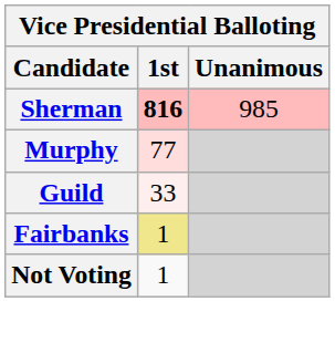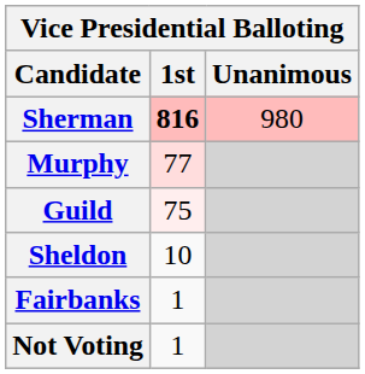 <table class="wikitable sortable" style="text-align:center">
 <tr>
 <th colspan="3"><strong>Vice Presidential Balloting</strong></th>
 </tr>
 <tr>
 <th>Candidate</th>
 <th>1st</th>
 <th>Unanimous</th>
 </tr>
 <tr>
 <th><a href='#'>Sherman</a></th>
 <td style="background:#fbb;"><strong>816</strong></td>
-<td style="background:#fbb;">985</td>
+<td style="background:#fbb;">980</td>
 </tr>
 <tr>
 <th><a href='#'>Murphy</a></th>
 <td style="background:#fdd;">77</td>
 <td style="background:#d3d3d3"></td>
 </tr>
 <tr>
 <th><a href='#'>Guild</a></th>
-<td style="background:#fee;">33</td>
+<td style="background:#fee;">75</td>
+<td style="background:#d3d3d3"></td>
+</tr>
+<tr>
+<th><a href='#'>Sheldon</a></th>
+<td>10</td>
 <td style="background:#d3d3d3"></td>
 </tr>
 <tr>
 <th><a href='#'>Fairbanks</a></th>
-<td style="background: khaki;">1</td>
+<td>1</td>
 <td style="background:#d3d3d3"></td>
 </tr>
 <tr>
 <th>Not Voting</th>
 <td>1</td>
 <td style="background:#d3d3d3"></td>
 </tr>
 </table>
